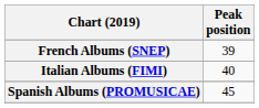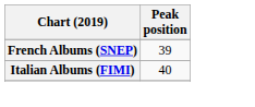 <table class="wikitable sortable plainrowheaders" style="text-align:center">
 <tr>
 <th scope="col">Chart (2019)</th>
 <th scope="col">Peak<br>position</th>
 </tr>
 <tr>
 </tr>
 <tr>
 </tr>
 <tr>
 <th scope="row">French Albums (<a href='#'>SNEP</a>)</th>
 <td>39</td>
 </tr>
 <tr>
 </tr>
 <tr>
 </tr>
 <tr>
 <th scope="row">Italian Albums (<a href='#'>FIMI</a>)</th>
 <td>40</td>
 </tr>
 <tr>
 </tr>
 <tr>
 </tr>
 <tr>
 </tr>
 <tr>
-<th scope="row">Spanish Albums (<a href='#'>PROMUSICAE</a>)</th>
-<td>45</td>
-</tr>
-<tr>
 </tr>
 <tr>
 </tr>
 </table>
